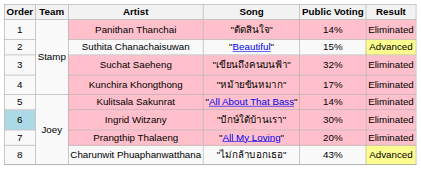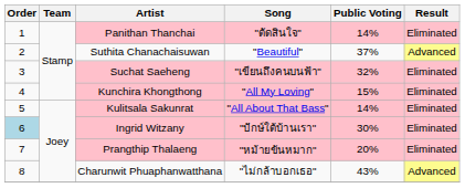 <table class="wikitable sortable" style="text-align: center; width: auto;">
 <tr>
 <th>Order</th>
 <th>Team</th>
 <th>Artist</th>
 <th>Song</th>
 <th>Public Voting</th>
 <th>Result</th>
 </tr>
 <tr>
 <td>1</td>
 <td rowspan=4>Stamp</td>
 <td style="background:pink;">Panithan Thanchai</td>
 <td style="background:pink;">"ตัดสินใจ"</td>
 <td style="background:pink;">14%</td>
 <td style="background:pink;">Eliminated</td>
 </tr>
 <tr>
 <td>2</td>
 <td>Suthita Chanachaisuwan</td>
 <td>"<a href='#'>Beautiful</a>"</td>
-<td>15%</td>
+<td>37%</td>
 <td style="background:#fdfc8f;">Advanced</td>
 </tr>
 <tr>
 <td>3</td>
 <td style="background:pink;">Suchat Saeheng</td>
 <td style="background:pink;">"เขียนถึงคนบนฟ้า"</td>
 <td style="background:pink;">32%</td>
 <td style="background:pink;">Eliminated</td>
 </tr>
 <tr>
 <td>4</td>
 <td style="background:pink;">Kunchira Khongthong</td>
-<td style="background:pink;">"หม้ายขันหมาก"</td>
-<td style="background:pink;">17%</td>
+<td style="background:pink;">"<a href='#'>All My Loving</a>"</td>
+<td style="background:pink;">15%</td>
 <td style="background:pink;">Eliminated</td>
 </tr>
 <tr>
 <td>5</td>
 <td rowspan=4>Joey</td>
 <td style="background:pink;">Kulitsala Sakunrat</td>
 <td style="background:pink;">"<a href='#'>All About That Bass</a>"</td>
 <td style="background:pink;">14%</td>
 <td style="background:pink;">Eliminated</td>
 </tr>
 <tr>
 <td style="background: lightblue;">6</td>
 <td style="background:pink;">Ingrid Witzany</td>
 <td style="background:pink;">"ปักษ์ใต้บ้านเรา"</td>
 <td style="background:pink;">30%</td>
 <td style="background:pink;">Eliminated</td>
 </tr>
 <tr>
 <td>7</td>
 <td style="background:pink;">Prangthip Thalaeng</td>
-<td style="background:pink;">"<a href='#'>All My Loving</a>"</td>
+<td style="background:pink;">"หม้ายขันหมาก"</td>
 <td style="background:pink;">20%</td>
 <td style="background:pink;">Eliminated</td>
 </tr>
 <tr>
 <td>8</td>
 <td>Charunwit Phuaphanwatthana</td>
 <td>"ไม่กล้าบอกเธอ"</td>
 <td>43%</td>
 <td style="background:#fdfc8f;">Advanced</td>
 </tr>
 <tr>
 </tr>
 </table>
